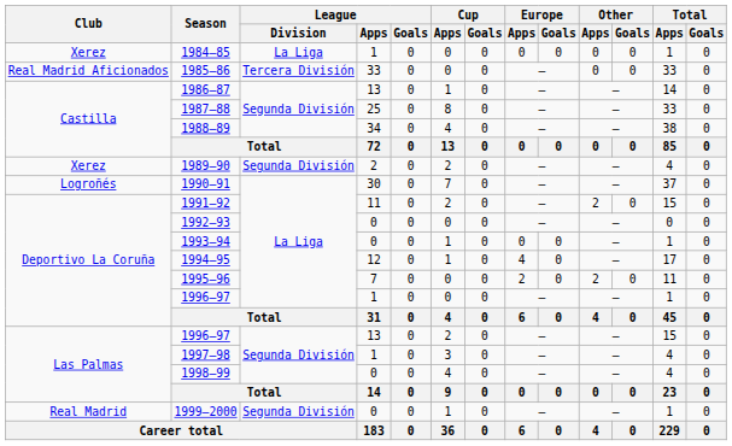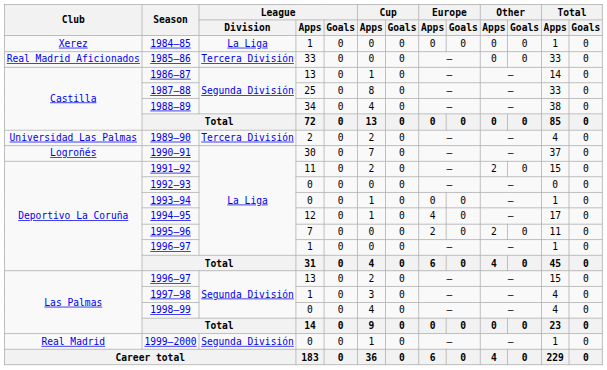 <table class="wikitable" style="text-align: center;">
 <tr>
 <th rowspan="2">Club</th>
 <th rowspan="2">Season</th>
 <th colspan="3">League</th>
 <th colspan="2">Cup</th>
 <th colspan="2">Europe</th>
 <th colspan="2">Other</th>
 <th colspan="2">Total</th>
 </tr>
 <tr>
 <th>Division</th>
 <th>Apps</th>
 <th>Goals</th>
 <th>Apps</th>
 <th>Goals</th>
 <th>Apps</th>
 <th>Goals</th>
 <th>Apps</th>
 <th>Goals</th>
 <th>Apps</th>
 <th>Goals</th>
 </tr>
 <tr>
 <td valign="center"><a href='#'>Xerez</a></td>
 <td><a href='#'>1984–85</a></td>
 <td><a href='#'>La Liga</a></td>
 <td>1</td>
 <td>0</td>
 <td>0</td>
 <td>0</td>
 <td>0</td>
 <td>0</td>
 <td>0</td>
 <td>0</td>
 <td>1</td>
 <td>0</td>
 </tr>
 <tr>
 <td valign="center"><a href='#'>Real Madrid Aficionados</a></td>
 <td><a href='#'>1985–86</a></td>
 <td><a href='#'>Tercera División</a></td>
 <td>33</td>
 <td>0</td>
 <td>0</td>
 <td>0</td>
 <td colspan="2">–</td>
 <td>0</td>
 <td>0</td>
 <td>33</td>
 <td>0</td>
 </tr>
 <tr>
 <td rowspan="4" valign="center"><a href='#'>Castilla</a></td>
 <td><a href='#'>1986–87</a></td>
 <td rowspan="3"><a href='#'>Segunda División</a></td>
 <td>13</td>
 <td>0</td>
 <td>1</td>
 <td>0</td>
 <td colspan="2">–</td>
 <td colspan="2">–</td>
 <td>14</td>
 <td>0</td>
 </tr>
 <tr>
 <td><a href='#'>1987–88</a></td>
 <td>25</td>
 <td>0</td>
 <td>8</td>
 <td>0</td>
 <td colspan="2">–</td>
 <td colspan="2">–</td>
 <td>33</td>
 <td>0</td>
 </tr>
 <tr>
 <td><a href='#'>1988–89</a></td>
 <td>34</td>
 <td>0</td>
 <td>4</td>
 <td>0</td>
 <td colspan="2">–</td>
 <td colspan="2">–</td>
 <td>38</td>
 <td>0</td>
 </tr>
 <tr>
 <th colspan="2">Total</th>
 <th>72</th>
 <th>0</th>
 <th>13</th>
 <th>0</th>
 <th>0</th>
 <th>0</th>
 <th>0</th>
 <th>0</th>
 <th>85</th>
 <th>0</th>
 </tr>
 <tr>
-<td valign="center"><a href='#'>Xerez</a></td>
+<td valign="center"><a href='#'>Universidad Las Palmas</a></td>
 <td><a href='#'>1989–90</a></td>
-<td><a href='#'>Segunda División</a></td>
+<td><a href='#'>Tercera División</a></td>
 <td>2</td>
 <td>0</td>
 <td>2</td>
 <td>0</td>
 <td colspan="2">–</td>
 <td colspan="2">–</td>
 <td>4</td>
 <td>0</td>
 </tr>
 <tr>
 <td valign="center"><a href='#'>Logroñés</a></td>
 <td><a href='#'>1990–91</a></td>
 <td rowspan="7"><a href='#'>La Liga</a></td>
 <td>30</td>
 <td>0</td>
 <td>7</td>
 <td>0</td>
 <td colspan="2">–</td>
 <td colspan="2">–</td>
 <td>37</td>
 <td>0</td>
 </tr>
 <tr>
 <td rowspan="7" valign="center"><a href='#'>Deportivo La Coruña</a></td>
 <td><a href='#'>1991–92</a></td>
 <td>11</td>
 <td>0</td>
 <td>2</td>
 <td>0</td>
 <td colspan="2">–</td>
 <td>2</td>
 <td>0</td>
 <td>15</td>
 <td>0</td>
 </tr>
 <tr>
 <td><a href='#'>1992–93</a></td>
 <td>0</td>
 <td>0</td>
 <td>0</td>
 <td>0</td>
 <td colspan="2">–</td>
 <td colspan="2">–</td>
 <td>0</td>
 <td>0</td>
 </tr>
 <tr>
 <td><a href='#'>1993–94</a></td>
 <td>0</td>
 <td>0</td>
 <td>1</td>
 <td>0</td>
 <td>0</td>
 <td>0</td>
 <td colspan="2">–</td>
 <td>1</td>
 <td>0</td>
 </tr>
 <tr>
 <td><a href='#'>1994–95</a></td>
 <td>12</td>
 <td>0</td>
 <td>1</td>
 <td>0</td>
 <td>4</td>
 <td>0</td>
 <td colspan="2">–</td>
 <td>17</td>
 <td>0</td>
 </tr>
 <tr>
 <td><a href='#'>1995–96</a></td>
 <td>7</td>
 <td>0</td>
 <td>0</td>
 <td>0</td>
 <td>2</td>
 <td>0</td>
 <td>2</td>
 <td>0</td>
 <td>11</td>
 <td>0</td>
 </tr>
 <tr>
 <td><a href='#'>1996–97</a></td>
 <td>1</td>
 <td>0</td>
 <td>0</td>
 <td>0</td>
 <td colspan="2">–</td>
 <td colspan="2">–</td>
 <td>1</td>
 <td>0</td>
 </tr>
 <tr>
 <th colspan="2">Total</th>
 <th>31</th>
 <th>0</th>
 <th>4</th>
 <th>0</th>
 <th>6</th>
 <th>0</th>
 <th>4</th>
 <th>0</th>
 <th>45</th>
 <th>0</th>
 </tr>
 <tr>
 <td rowspan="4" valign="center"><a href='#'>Las Palmas</a></td>
 <td><a href='#'>1996–97</a></td>
 <td rowspan="3"><a href='#'>Segunda División</a></td>
 <td>13</td>
 <td>0</td>
 <td>2</td>
 <td>0</td>
 <td colspan="2">–</td>
 <td colspan="2">–</td>
 <td>15</td>
 <td>0</td>
 </tr>
 <tr>
 <td><a href='#'>1997–98</a></td>
 <td>1</td>
 <td>0</td>
 <td>3</td>
 <td>0</td>
 <td colspan="2">–</td>
 <td colspan="2">–</td>
 <td>4</td>
 <td>0</td>
 </tr>
 <tr>
 <td><a href='#'>1998–99</a></td>
 <td>0</td>
 <td>0</td>
 <td>4</td>
 <td>0</td>
 <td colspan="2">–</td>
 <td colspan="2">–</td>
 <td>4</td>
 <td>0</td>
 </tr>
 <tr>
 <th colspan="2">Total</th>
 <th>14</th>
 <th>0</th>
 <th>9</th>
 <th>0</th>
 <th>0</th>
 <th>0</th>
 <th>0</th>
 <th>0</th>
 <th>23</th>
 <th>0</th>
 </tr>
 <tr>
 <td valign="center"><a href='#'>Real Madrid</a></td>
 <td><a href='#'>1999–2000</a></td>
 <td><a href='#'>Segunda División</a></td>
 <td>0</td>
 <td>0</td>
 <td>1</td>
 <td>0</td>
 <td colspan="2">–</td>
 <td colspan="2">–</td>
 <td>1</td>
 <td>0</td>
 </tr>
 <tr>
 <th colspan="3">Career total</th>
 <th>183</th>
 <th>0</th>
 <th>36</th>
 <th>0</th>
 <th>6</th>
 <th>0</th>
 <th>4</th>
 <th>0</th>
 <th>229</th>
 <th>0</th>
 </tr>
 </table>
